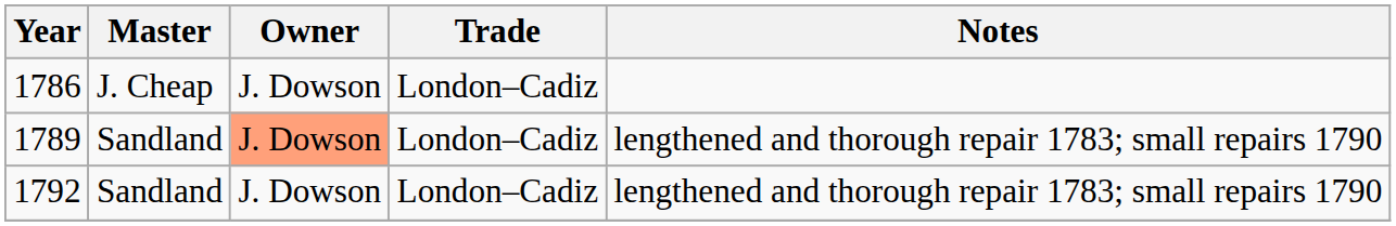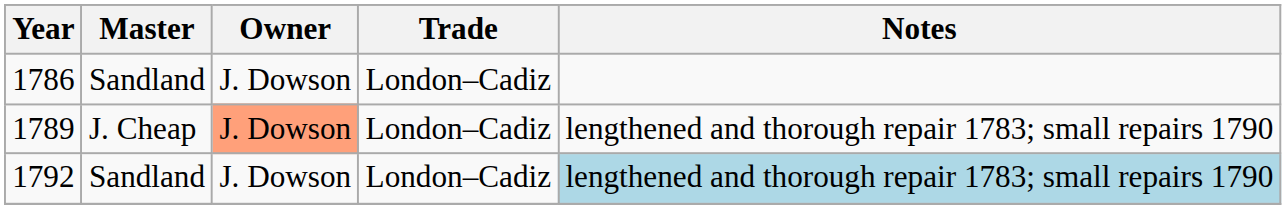 <table class="sortable wikitable">
 <tr>
 <th>Year</th>
 <th>Master</th>
 <th>Owner</th>
 <th>Trade</th>
 <th>Notes</th>
 </tr>
 <tr>
 <td>1786</td>
-<td>J. Cheap</td>
+<td>Sandland</td>
 <td>J. Dowson</td>
 <td>London–Cadiz</td>
 <td></td>
 </tr>
 <tr>
 <td>1789</td>
-<td>Sandland</td>
+<td>J. Cheap</td>
 <td style="background: lightsalmon;">J. Dowson</td>
 <td>London–Cadiz</td>
 <td>lengthened and thorough repair 1783; small repairs 1790</td>
 </tr>
 <tr>
 <td>1792</td>
 <td>Sandland</td>
 <td>J. Dowson</td>
 <td>London–Cadiz</td>
-<td>lengthened and thorough repair 1783; small repairs 1790</td>
+<td style="background: lightblue;">lengthened and thorough repair 1783; small repairs 1790</td>
 </tr>
 <tr>
 </tr>
 </table>
